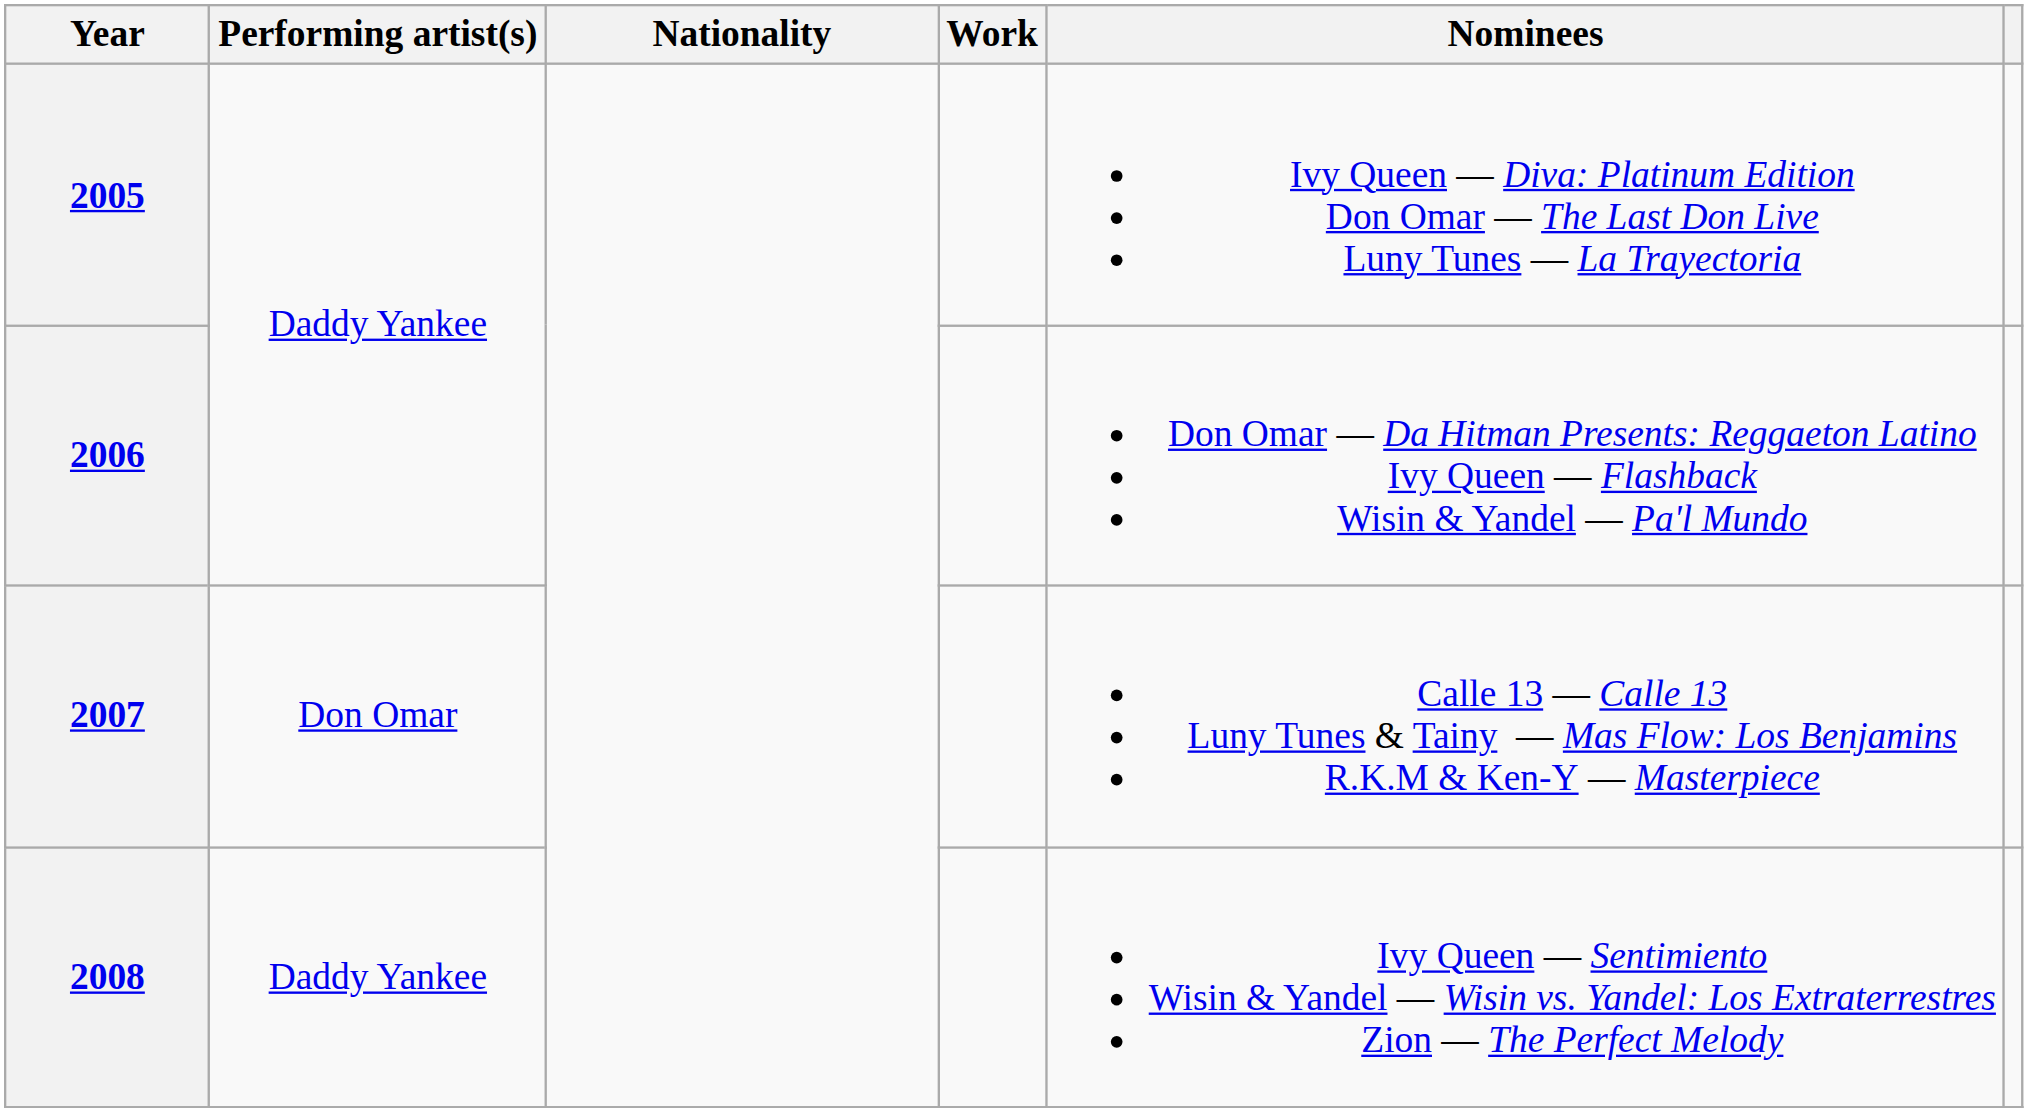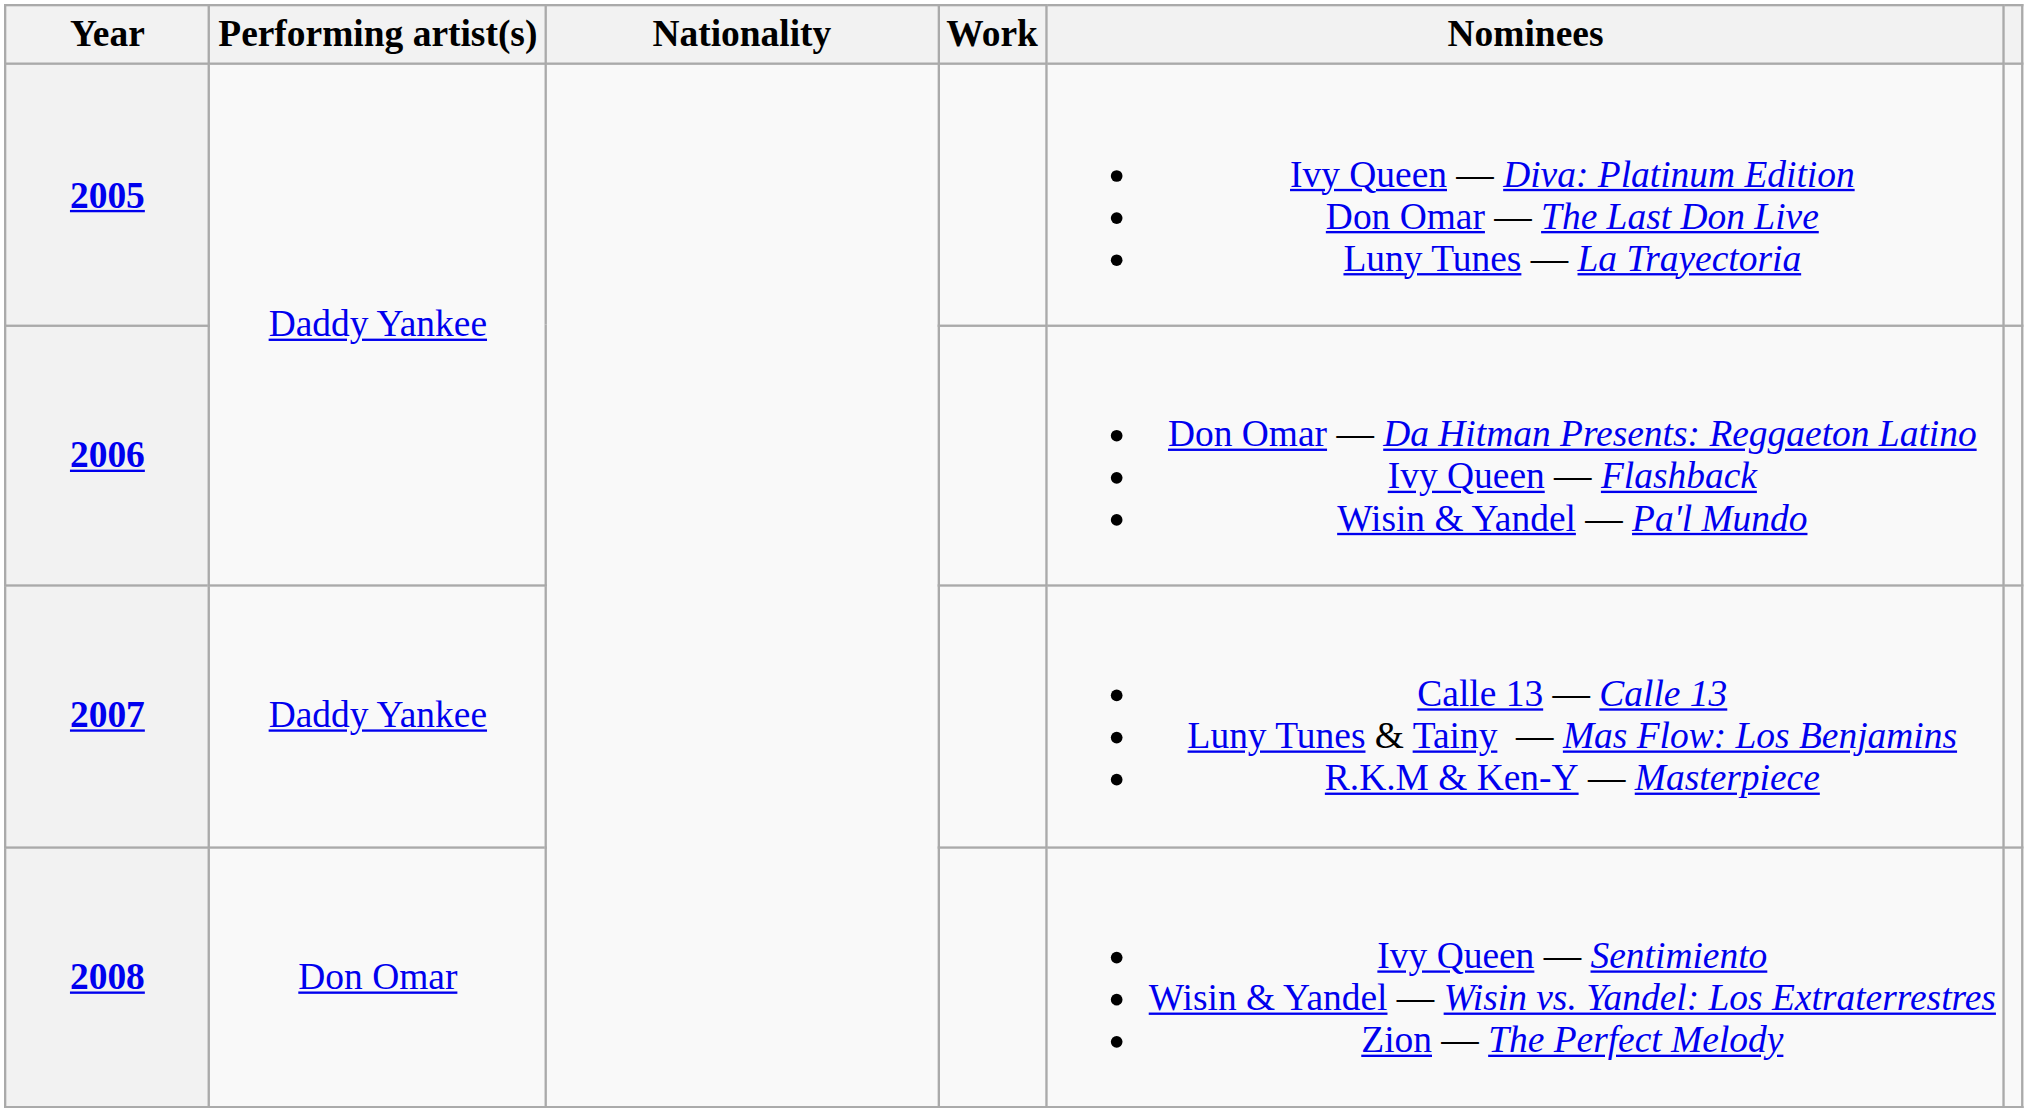 <table class="wikitable plainrowheaders sortable" style="text-align:center;">
 <tr>
 <th scope="col" style="width:5em;">Year</th>
 <th scope="col">Performing artist(s)</th>
 <th scope="col" style="width:10em;" class="unsortable">Nationality</th>
 <th scope="col">Work</th>
 <th scope="col" class="unsortable">Nominees</th>
 <th scope="col" class="unsortable"></th>
 </tr>
 <tr>
 <th scope="row"><a href='#'>2005</a></th>
 <td scope="row"rowspan="2"><a href='#'>Daddy Yankee</a></td>
 <td scope="row"rowspan="4"></td>
 <td scope="row"></td>
 <td scope="row"><br><ul><li><a href='#'>Ivy Queen</a> — <em><a href='#'>Diva: Platinum Edition</a></em></li><li><a href='#'>Don Omar</a> — <em><a href='#'>The Last Don Live</a> </em></li><li><a href='#'>Luny Tunes</a> — <em><a href='#'>La Trayectoria</a></em></li></ul></td>
 <td style="text-align:center;"></td>
 </tr>
 <tr>
 <th scope="row"><a href='#'>2006</a></th>
 <td scope="row"></td>
 <td><br><ul><li><a href='#'>Don Omar</a> — <em><a href='#'>Da Hitman Presents: Reggaeton Latino</a></em></li><li><a href='#'>Ivy Queen</a> — <em><a href='#'>Flashback</a></em></li><li><a href='#'>Wisin & Yandel</a> — <em><a href='#'>Pa'l Mundo</a></em></li></ul></td>
 <td style="text-align:center;"></td>
 </tr>
 <tr>
 <th scope="row"><a href='#'>2007</a></th>
-<td scope="row"><a href='#'>Don Omar</a></td>
+<td scope="row"><a href='#'>Daddy Yankee</a></td>
 <td scope="row"></td>
 <td><br><ul><li><a href='#'>Calle 13</a> — <em><a href='#'>Calle 13</a></em></li><li><a href='#'>Luny Tunes</a> & <a href='#'>Tainy</a>  — <em><a href='#'>Mas Flow: Los Benjamins</a></em></li><li><a href='#'>R.K.M & Ken-Y</a> — <em><a href='#'>Masterpiece</a></em></li></ul></td>
 <td style="text-align:center;"></td>
 </tr>
 <tr>
 <th scope="row"><a href='#'>2008</a></th>
-<td scope="row"><a href='#'>Daddy Yankee</a></td>
+<td scope="row"><a href='#'>Don Omar</a></td>
 <td scope="row"></td>
 <td><br><ul><li><a href='#'>Ivy Queen</a> — <em><a href='#'>Sentimiento</a></em></li><li><a href='#'>Wisin & Yandel</a> — <em><a href='#'>Wisin vs. Yandel: Los Extraterrestres</a></em></li><li><a href='#'>Zion</a> — <em><a href='#'>The Perfect Melody</a></em></li></ul></td>
 <td style="text-align:center;"></td>
 </tr>
 <tr>
 </tr>
 </table>
